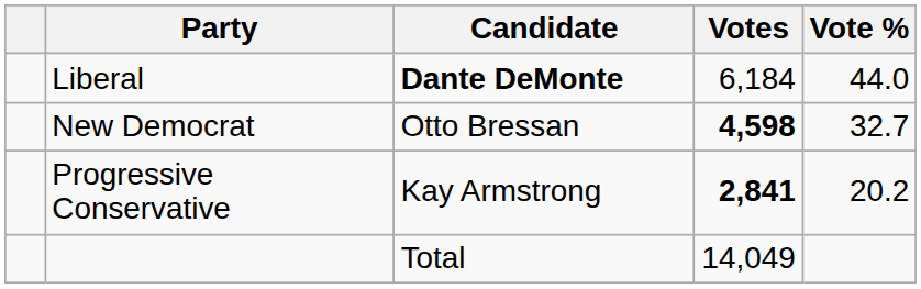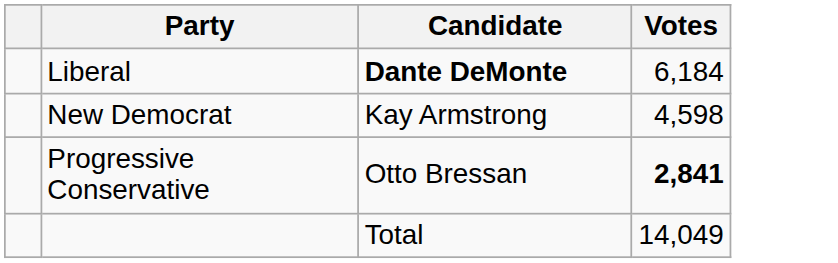 <table class="wikitable">
 <tr>
 <th></th>
 <th scope="col" width="175">Party</th>
 <th scope="col" width="150">Candidate</th>
 <th>Votes</th>
-<th>Vote %</th>
 </tr>
 <tr>
 <td>   </td>
 <td>Liberal</td>
 <td><strong>Dante DeMonte</strong></td>
 <td align=right>6,184</td>
-<td align=right>44.0</td>
 </tr>
 <tr |>
 <td>   </td>
 <td>New Democrat</td>
-<td>Otto Bressan</td>
-<td align=right><strong>4,598</strong></td>
-<td align=right>32.7</td>
+<td>Kay Armstrong</td>
+<td align=right>4,598</td>
 </tr>
 <tr |>
 <td>   </td>
 <td>Progressive Conservative</td>
-<td>Kay Armstrong</td>
+<td>Otto Bressan</td>
 <td align=right><strong>2,841</strong></td>
-<td align=right>20.2<br></td>
 </tr>
 <tr>
 <td></td>
 <td></td>
 <td>Total</td>
 <td align=right>14,049</td>
-<td></td>
 </tr>
 </table>
